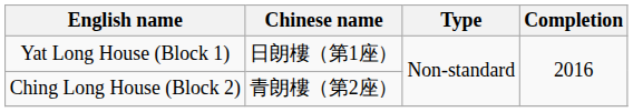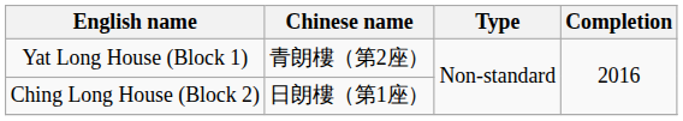 <table class="wikitable" style="text-align: center">
 <tr>
 <th>English name</th>
 <th>Chinese name</th>
 <th>Type</th>
 <th>Completion</th>
 </tr>
 <tr>
 <td>Yat Long House (Block 1)</td>
-<td>日朗樓（第1座）</td>
+<td>青朗樓（第2座）</td>
 <td rowspan="2">Non-standard</td>
 <td rowspan="2">2016</td>
 </tr>
 <tr>
 <td>Ching Long House (Block 2)</td>
-<td>青朗樓（第2座）</td>
+<td>日朗樓（第1座）</td>
 </tr>
 <tr>
 </tr>
 </table>
